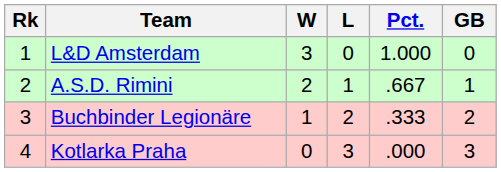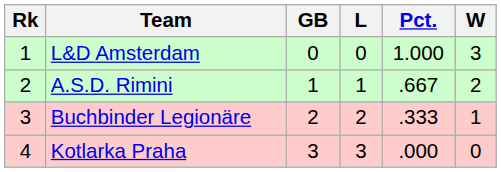 <table class="wikitable" style="text-align:center">
 <tr>
 <th width="25">Rk</th>
 <th width="180">Team</th>
-<th width="25">W</th>
+<th width="35">GB</th>
 <th width="25">L</th>
 <th width="50"><a href='#'>Pct.</a></th>
-<th width="35">GB</th>
+<th width="25">W</th>
 </tr>
 <tr style="background-color:#ccffcc;">
 <td>1</td>
 <td style="text-align:left;"> <a href='#'>L&D Amsterdam</a></td>
-<td>3</td>
+<td>0</td>
 <td>0</td>
 <td>1.000</td>
-<td>0</td>
+<td>3</td>
 </tr>
 <tr style="background-color:#ccffcc;">
 <td>2</td>
 <td style="text-align:left;"> <a href='#'>A.S.D. Rimini</a></td>
-<td>2</td>
+<td>1</td>
 <td>1</td>
 <td>.667</td>
-<td>1</td>
+<td>2</td>
 </tr>
 <tr style="background-color:#ffcccc;">
 <td>3</td>
 <td style="text-align:left;"> <a href='#'>Buchbinder Legionäre</a></td>
-<td>1</td>
+<td>2</td>
 <td>2</td>
 <td>.333</td>
-<td>2</td>
+<td>1</td>
 </tr>
 <tr style="background-color:#ffcccc;">
 <td>4</td>
 <td style="text-align:left;"> <a href='#'>Kotlarka Praha</a></td>
-<td>0</td>
+<td>3</td>
 <td>3</td>
 <td>.000</td>
-<td>3</td>
+<td>0</td>
 </tr>
 </table>
